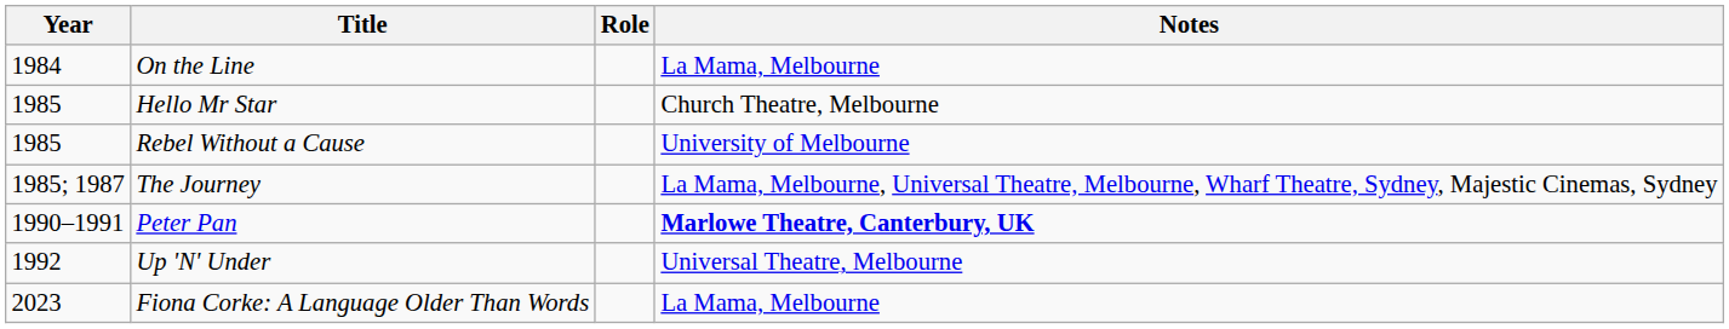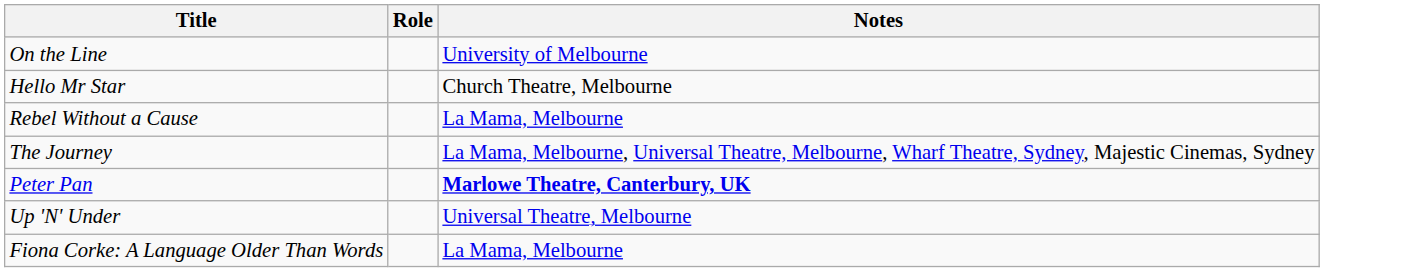 <table class=wikitable>
 <tr>
-<th>Year</th>
 <th>Title</th>
 <th>Role</th>
 <th>Notes</th>
 </tr>
 <tr>
-<td>1984</td>
 <td><em>On the Line</em></td>
 <td></td>
-<td><a href='#'>La Mama, Melbourne</a></td>
+<td><a href='#'>University of Melbourne</a></td>
 </tr>
 <tr>
-<td>1985</td>
 <td><em>Hello Mr Star</em></td>
 <td></td>
 <td>Church Theatre, Melbourne</td>
 </tr>
 <tr>
-<td>1985</td>
 <td><em>Rebel Without a Cause</em></td>
 <td></td>
-<td><a href='#'>University of Melbourne</a></td>
+<td><a href='#'>La Mama, Melbourne</a></td>
 </tr>
 <tr>
-<td>1985; 1987</td>
 <td><em>The Journey</em></td>
 <td></td>
 <td><a href='#'>La Mama, Melbourne</a>, <a href='#'>Universal Theatre, Melbourne</a>, <a href='#'>Wharf Theatre, Sydney</a>, Majestic Cinemas, Sydney</td>
 </tr>
 <tr>
-<td>1990–1991</td>
 <td><em><a href='#'>Peter Pan</a></em></td>
 <td></td>
 <td><strong><a href='#'>Marlowe Theatre, Canterbury, UK</a></strong></td>
 </tr>
 <tr>
-<td>1992</td>
 <td><em>Up 'N' Under</em></td>
 <td></td>
 <td><a href='#'>Universal Theatre, Melbourne</a></td>
 </tr>
 <tr>
-<td>2023</td>
 <td><em>Fiona Corke: A Language Older Than Words</em></td>
 <td></td>
 <td><a href='#'>La Mama, Melbourne</a></td>
 </tr>
 </table>
